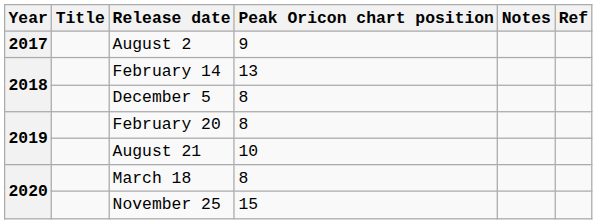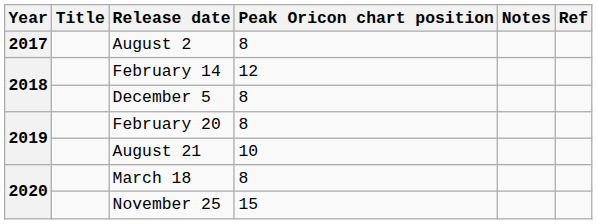 <table class="wikitable" text-align: center>
 <tr>
 <th>Year</th>
 <th>Title</th>
 <th>Release date</th>
 <th>Peak Oricon chart position</th>
 <th>Notes</th>
 <th>Ref</th>
 </tr>
 <tr>
 <th>2017</th>
 <td></td>
 <td>August 2</td>
-<td>9</td>
+<td>8</td>
 <td></td>
 <td></td>
 </tr>
 <tr>
 <th rowspan=2>2018</th>
 <td></td>
 <td>February 14</td>
-<td>13</td>
+<td>12</td>
 <td></td>
 <td></td>
 </tr>
 <tr>
 <td></td>
 <td>December 5</td>
 <td>8</td>
 <td></td>
 <td></td>
 </tr>
 <tr>
 <th rowspan=2>2019</th>
 <td></td>
 <td>February 20</td>
 <td>8</td>
 <td></td>
 <td></td>
 </tr>
 <tr>
 <td></td>
 <td>August 21</td>
 <td>10</td>
 <td></td>
 <td></td>
 </tr>
 <tr>
 <th rowspan=2>2020</th>
 <td></td>
 <td>March 18</td>
 <td>8</td>
 <td></td>
 <td></td>
 </tr>
 <tr>
 <td></td>
 <td>November 25</td>
 <td>15</td>
 <td></td>
 <td></td>
 </tr>
 </table>
